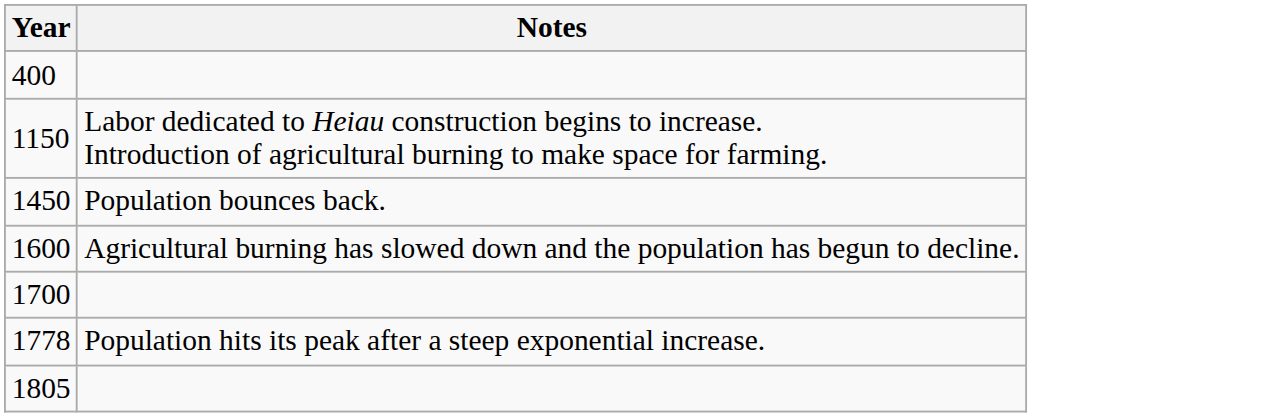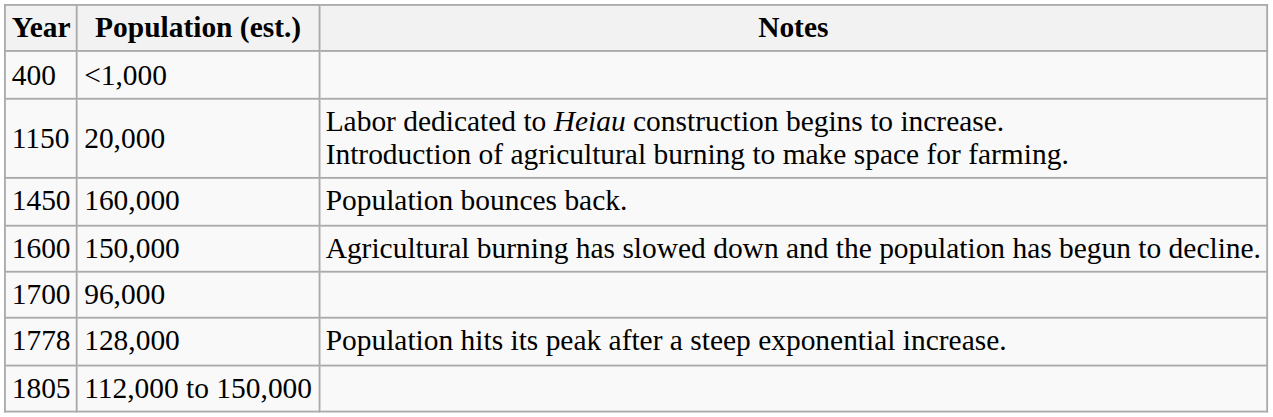 <table class="wikitable">
 <tr>
 <th>Year</th>
+<th>Population (est.)</th>
 <th>Notes</th>
 </tr>
 <tr>
 <td>400</td>
+<td><1,000</td>
 <td></td>
 </tr>
 <tr>
 <td>1150</td>
+<td>20,000</td>
 <td>Labor dedicated to <em>Heiau</em> construction begins to increase.<br>Introduction of agricultural burning to make space for farming.</td>
 </tr>
 <tr>
 <td>1450</td>
+<td>160,000</td>
 <td>Population bounces back.</td>
 </tr>
 <tr>
 <td>1600</td>
+<td>150,000</td>
 <td>Agricultural burning has slowed down and the population has begun to decline.</td>
 </tr>
 <tr>
 <td>1700</td>
+<td>96,000</td>
 <td></td>
 </tr>
 <tr>
 <td>1778</td>
+<td>128,000</td>
 <td>Population hits its peak after a steep exponential increase.</td>
 </tr>
 <tr>
 <td>1805</td>
+<td>112,000 to 150,000</td>
 <td></td>
 </tr>
 </table>
